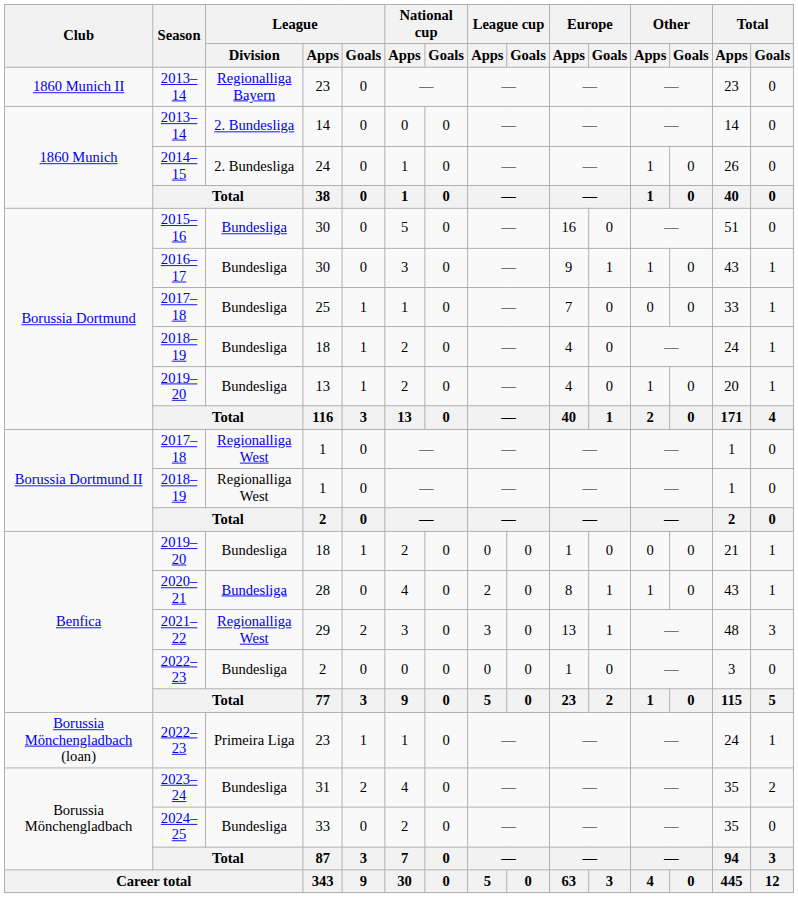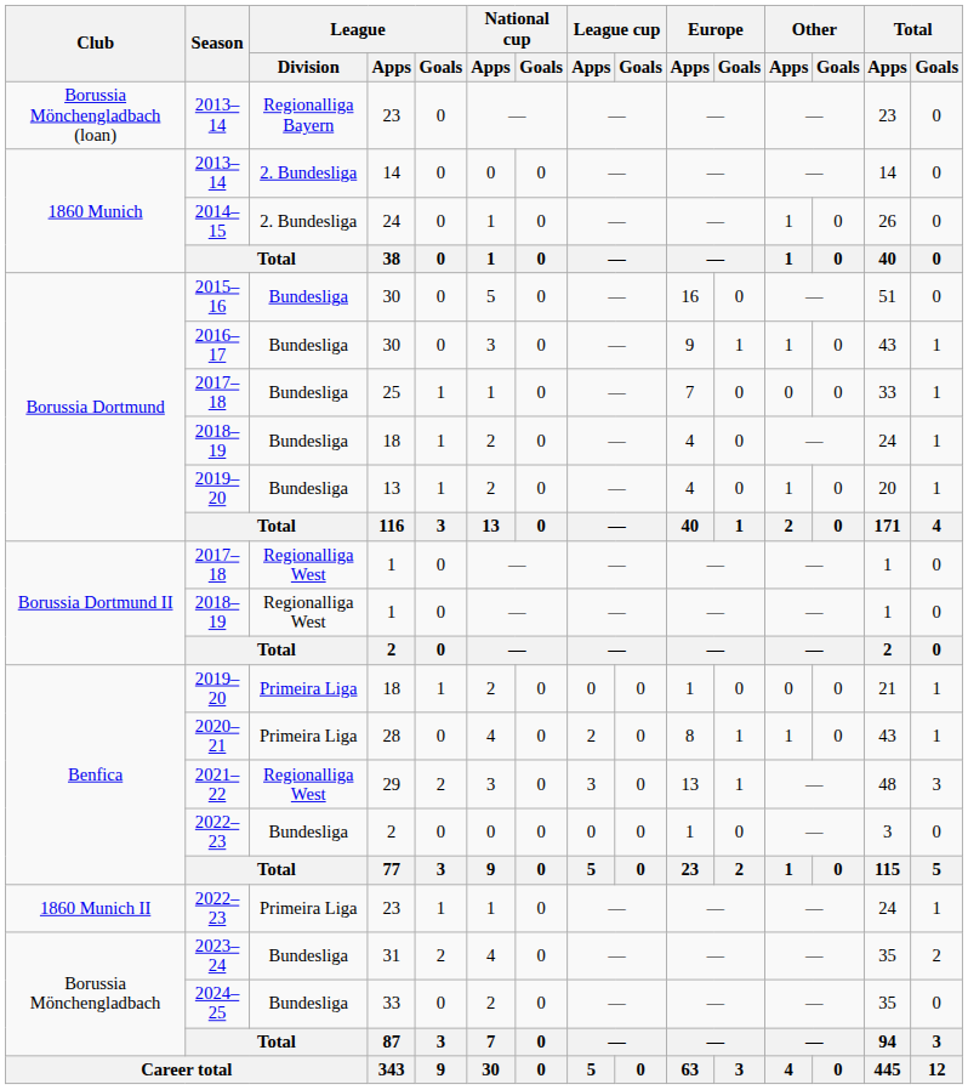 <table class=wikitable style=text-align:center>
 <tr>
 <th rowspan="2">Club</th>
 <th rowspan="2">Season</th>
 <th colspan="3">League</th>
 <th colspan="2">National cup</th>
 <th colspan="2">League cup</th>
 <th colspan="2">Europe</th>
 <th colspan="2">Other</th>
 <th colspan="2">Total</th>
 </tr>
 <tr>
 <th>Division</th>
 <th>Apps</th>
 <th>Goals</th>
 <th>Apps</th>
 <th>Goals</th>
 <th>Apps</th>
 <th>Goals</th>
 <th>Apps</th>
 <th>Goals</th>
 <th>Apps</th>
 <th>Goals</th>
 <th>Apps</th>
 <th>Goals</th>
 </tr>
 <tr>
-<td><a href='#'>1860 Munich II</a></td>
+<td><a href='#'>Borussia Mönchengladbach</a> (loan)</td>
 <td><a href='#'>2013–14</a></td>
 <td><a href='#'>Regionalliga Bayern</a></td>
 <td>23</td>
 <td>0</td>
 <td colspan="2">—</td>
 <td colspan="2">—</td>
 <td colspan="2">—</td>
 <td colspan="2">—</td>
 <td>23</td>
 <td>0</td>
 </tr>
 <tr>
 <td rowspan="3"><a href='#'>1860 Munich</a></td>
 <td><a href='#'>2013–14</a></td>
 <td><a href='#'>2. Bundesliga</a></td>
 <td>14</td>
 <td>0</td>
 <td>0</td>
 <td>0</td>
 <td colspan="2">—</td>
 <td colspan="2">—</td>
 <td colspan="2">—</td>
 <td>14</td>
 <td>0</td>
 </tr>
 <tr>
 <td><a href='#'>2014–15</a></td>
 <td>2. Bundesliga</td>
 <td>24</td>
 <td>0</td>
 <td>1</td>
 <td>0</td>
 <td colspan="2">—</td>
 <td colspan="2">—</td>
 <td>1</td>
 <td>0</td>
 <td>26</td>
 <td>0</td>
 </tr>
 <tr>
 <th colspan="2">Total</th>
 <th>38</th>
 <th>0</th>
 <th>1</th>
 <th>0</th>
 <th colspan="2">—</th>
 <th colspan="2">—</th>
 <th>1</th>
 <th>0</th>
 <th>40</th>
 <th>0</th>
 </tr>
 <tr>
 <td rowspan="6"><a href='#'>Borussia Dortmund</a></td>
 <td><a href='#'>2015–16</a></td>
 <td><a href='#'>Bundesliga</a></td>
 <td>30</td>
 <td>0</td>
 <td>5</td>
 <td>0</td>
 <td colspan="2">—</td>
 <td>16</td>
 <td>0</td>
 <td colspan="2">—</td>
 <td>51</td>
 <td>0</td>
 </tr>
 <tr>
 <td><a href='#'>2016–17</a></td>
 <td>Bundesliga</td>
 <td>30</td>
 <td>0</td>
 <td>3</td>
 <td>0</td>
 <td colspan="2">—</td>
 <td>9</td>
 <td>1</td>
 <td>1</td>
 <td>0</td>
 <td>43</td>
 <td>1</td>
 </tr>
 <tr>
 <td><a href='#'>2017–18</a></td>
 <td>Bundesliga</td>
 <td>25</td>
 <td>1</td>
 <td>1</td>
 <td>0</td>
 <td colspan="2">—</td>
 <td>7</td>
 <td>0</td>
 <td>0</td>
 <td>0</td>
 <td>33</td>
 <td>1</td>
 </tr>
 <tr>
 <td><a href='#'>2018–19</a></td>
 <td>Bundesliga</td>
 <td>18</td>
 <td>1</td>
 <td>2</td>
 <td>0</td>
 <td colspan="2">—</td>
 <td>4</td>
 <td>0</td>
 <td colspan="2">—</td>
 <td>24</td>
 <td>1</td>
 </tr>
 <tr>
 <td><a href='#'>2019–20</a></td>
 <td>Bundesliga</td>
 <td>13</td>
 <td>1</td>
 <td>2</td>
 <td>0</td>
 <td colspan="2">—</td>
 <td>4</td>
 <td>0</td>
 <td>1</td>
 <td>0</td>
 <td>20</td>
 <td>1</td>
 </tr>
 <tr>
 <th colspan="2">Total</th>
 <th>116</th>
 <th>3</th>
 <th>13</th>
 <th>0</th>
 <th colspan="2">—</th>
 <th>40</th>
 <th>1</th>
 <th>2</th>
 <th>0</th>
 <th>171</th>
 <th>4</th>
 </tr>
 <tr>
 <td rowspan="3"><a href='#'>Borussia Dortmund II</a></td>
 <td><a href='#'>2017–18</a></td>
 <td><a href='#'>Regionalliga West</a></td>
 <td>1</td>
 <td>0</td>
 <td colspan="2">—</td>
 <td colspan="2">—</td>
 <td colspan="2">—</td>
 <td colspan="2">—</td>
 <td>1</td>
 <td>0</td>
 </tr>
 <tr>
 <td><a href='#'>2018–19</a></td>
 <td>Regionalliga West</td>
 <td>1</td>
 <td>0</td>
 <td colspan="2">—</td>
 <td colspan="2">—</td>
 <td colspan="2">—</td>
 <td colspan="2">—</td>
 <td>1</td>
 <td>0</td>
 </tr>
 <tr>
 <th colspan="2">Total</th>
 <th>2</th>
 <th>0</th>
 <th colspan="2">—</th>
 <th colspan="2">—</th>
 <th colspan="2">—</th>
 <th colspan="2">—</th>
 <th>2</th>
 <th>0</th>
 </tr>
 <tr>
 <td rowspan="5"><a href='#'>Benfica</a></td>
 <td><a href='#'>2019–20</a></td>
-<td>Bundesliga</td>
+<td><a href='#'>Primeira Liga</a></td>
 <td>18</td>
 <td>1</td>
 <td>2</td>
 <td>0</td>
 <td>0</td>
 <td>0</td>
 <td>1</td>
 <td>0</td>
 <td>0</td>
 <td>0</td>
 <td>21</td>
 <td>1</td>
 </tr>
 <tr>
 <td><a href='#'>2020–21</a></td>
-<td><a href='#'>Bundesliga</a></td>
+<td>Primeira Liga</td>
 <td>28</td>
 <td>0</td>
 <td>4</td>
 <td>0</td>
 <td>2</td>
 <td>0</td>
 <td>8</td>
 <td>1</td>
 <td>1</td>
 <td>0</td>
 <td>43</td>
 <td>1</td>
 </tr>
 <tr>
 <td><a href='#'>2021–22</a></td>
 <td><a href='#'>Regionalliga West</a></td>
 <td>29</td>
 <td>2</td>
 <td>3</td>
 <td>0</td>
 <td>3</td>
 <td>0</td>
 <td>13</td>
 <td>1</td>
 <td colspan="2">—</td>
 <td>48</td>
 <td>3</td>
 </tr>
 <tr>
 <td><a href='#'>2022–23</a></td>
 <td>Bundesliga</td>
 <td>2</td>
 <td>0</td>
 <td>0</td>
 <td>0</td>
 <td>0</td>
 <td>0</td>
 <td>1</td>
 <td>0</td>
 <td colspan="2">—</td>
 <td>3</td>
 <td>0</td>
 </tr>
 <tr>
 <th colspan="2">Total</th>
 <th>77</th>
 <th>3</th>
 <th>9</th>
 <th>0</th>
 <th>5</th>
 <th>0</th>
 <th>23</th>
 <th>2</th>
 <th>1</th>
 <th>0</th>
 <th>115</th>
 <th>5</th>
 </tr>
 <tr>
-<td><a href='#'>Borussia Mönchengladbach</a> (loan)</td>
+<td><a href='#'>1860 Munich II</a></td>
 <td><a href='#'>2022–23</a></td>
 <td>Primeira Liga</td>
 <td>23</td>
 <td>1</td>
 <td>1</td>
 <td>0</td>
 <td colspan="2">—</td>
 <td colspan="2">—</td>
 <td colspan="2">—</td>
 <td>24</td>
 <td>1</td>
 </tr>
 <tr>
 <td rowspan="3">Borussia Mönchengladbach</td>
 <td><a href='#'>2023–24</a></td>
 <td>Bundesliga</td>
 <td>31</td>
 <td>2</td>
 <td>4</td>
 <td>0</td>
 <td colspan="2">—</td>
 <td colspan="2">—</td>
 <td colspan="2">—</td>
 <td>35</td>
 <td>2</td>
 </tr>
 <tr>
 <td><a href='#'>2024–25</a></td>
 <td>Bundesliga</td>
 <td>33</td>
 <td>0</td>
 <td>2</td>
 <td>0</td>
 <td colspan="2">—</td>
 <td colspan="2">—</td>
 <td colspan="2">—</td>
 <td>35</td>
 <td>0</td>
 </tr>
 <tr>
 <th colspan="2">Total</th>
 <th>87</th>
 <th>3</th>
 <th>7</th>
 <th>0</th>
 <th colspan="2">—</th>
 <th colspan="2">—</th>
 <th colspan="2">—</th>
 <th>94</th>
 <th>3</th>
 </tr>
 <tr>
 <th colspan="3">Career total</th>
 <th>343</th>
 <th>9</th>
 <th>30</th>
 <th>0</th>
 <th>5</th>
 <th>0</th>
 <th>63</th>
 <th>3</th>
 <th>4</th>
 <th>0</th>
 <th>445</th>
 <th>12</th>
 </tr>
 </table>
